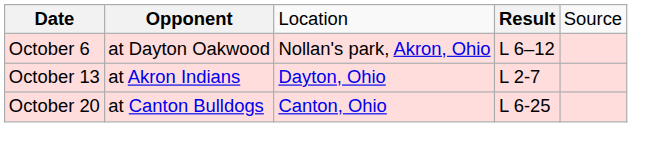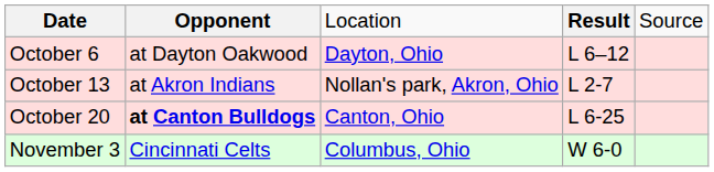 <table class="wikitable">
 <tr>
 <th>Date</th>
 <th>Opponent</th>
 <td>Location</td>
 <th>Result</th>
 <td>Source</td>
 </tr>
 <tr style="background: #ffdddd;">
 <td>October 6</td>
 <td>at Dayton Oakwood</td>
-<td>Nollan's park, <a href='#'>Akron, Ohio</a></td>
+<td><a href='#'>Dayton, Ohio</a></td>
 <td>L 6–12</td>
 <td></td>
 </tr>
 <tr style="background: #ffdddd;">
 <td>October 13</td>
 <td>at <a href='#'>Akron Indians</a></td>
-<td><a href='#'>Dayton, Ohio</a></td>
+<td>Nollan's park, <a href='#'>Akron, Ohio</a></td>
 <td>L 2-7</td>
 <td></td>
 </tr>
 <tr style="background: #ffdddd;">
 <td>October 20</td>
-<td>at <a href='#'>Canton Bulldogs</a></td>
+<td><strong>at <a href='#'>Canton Bulldogs</a></strong></td>
 <td><a href='#'>Canton, Ohio</a></td>
 <td>L 6-25</td>
 <td></td>
 </tr>
+<tr style="background: #ddffdd;">
+<td>November 3</td>
+<td><a href='#'>Cincinnati Celts</a></td>
+<td><a href='#'>Columbus, Ohio</a></td>
+<td>W 6-0</td>
+<td></td>
+</tr>
 </table>
